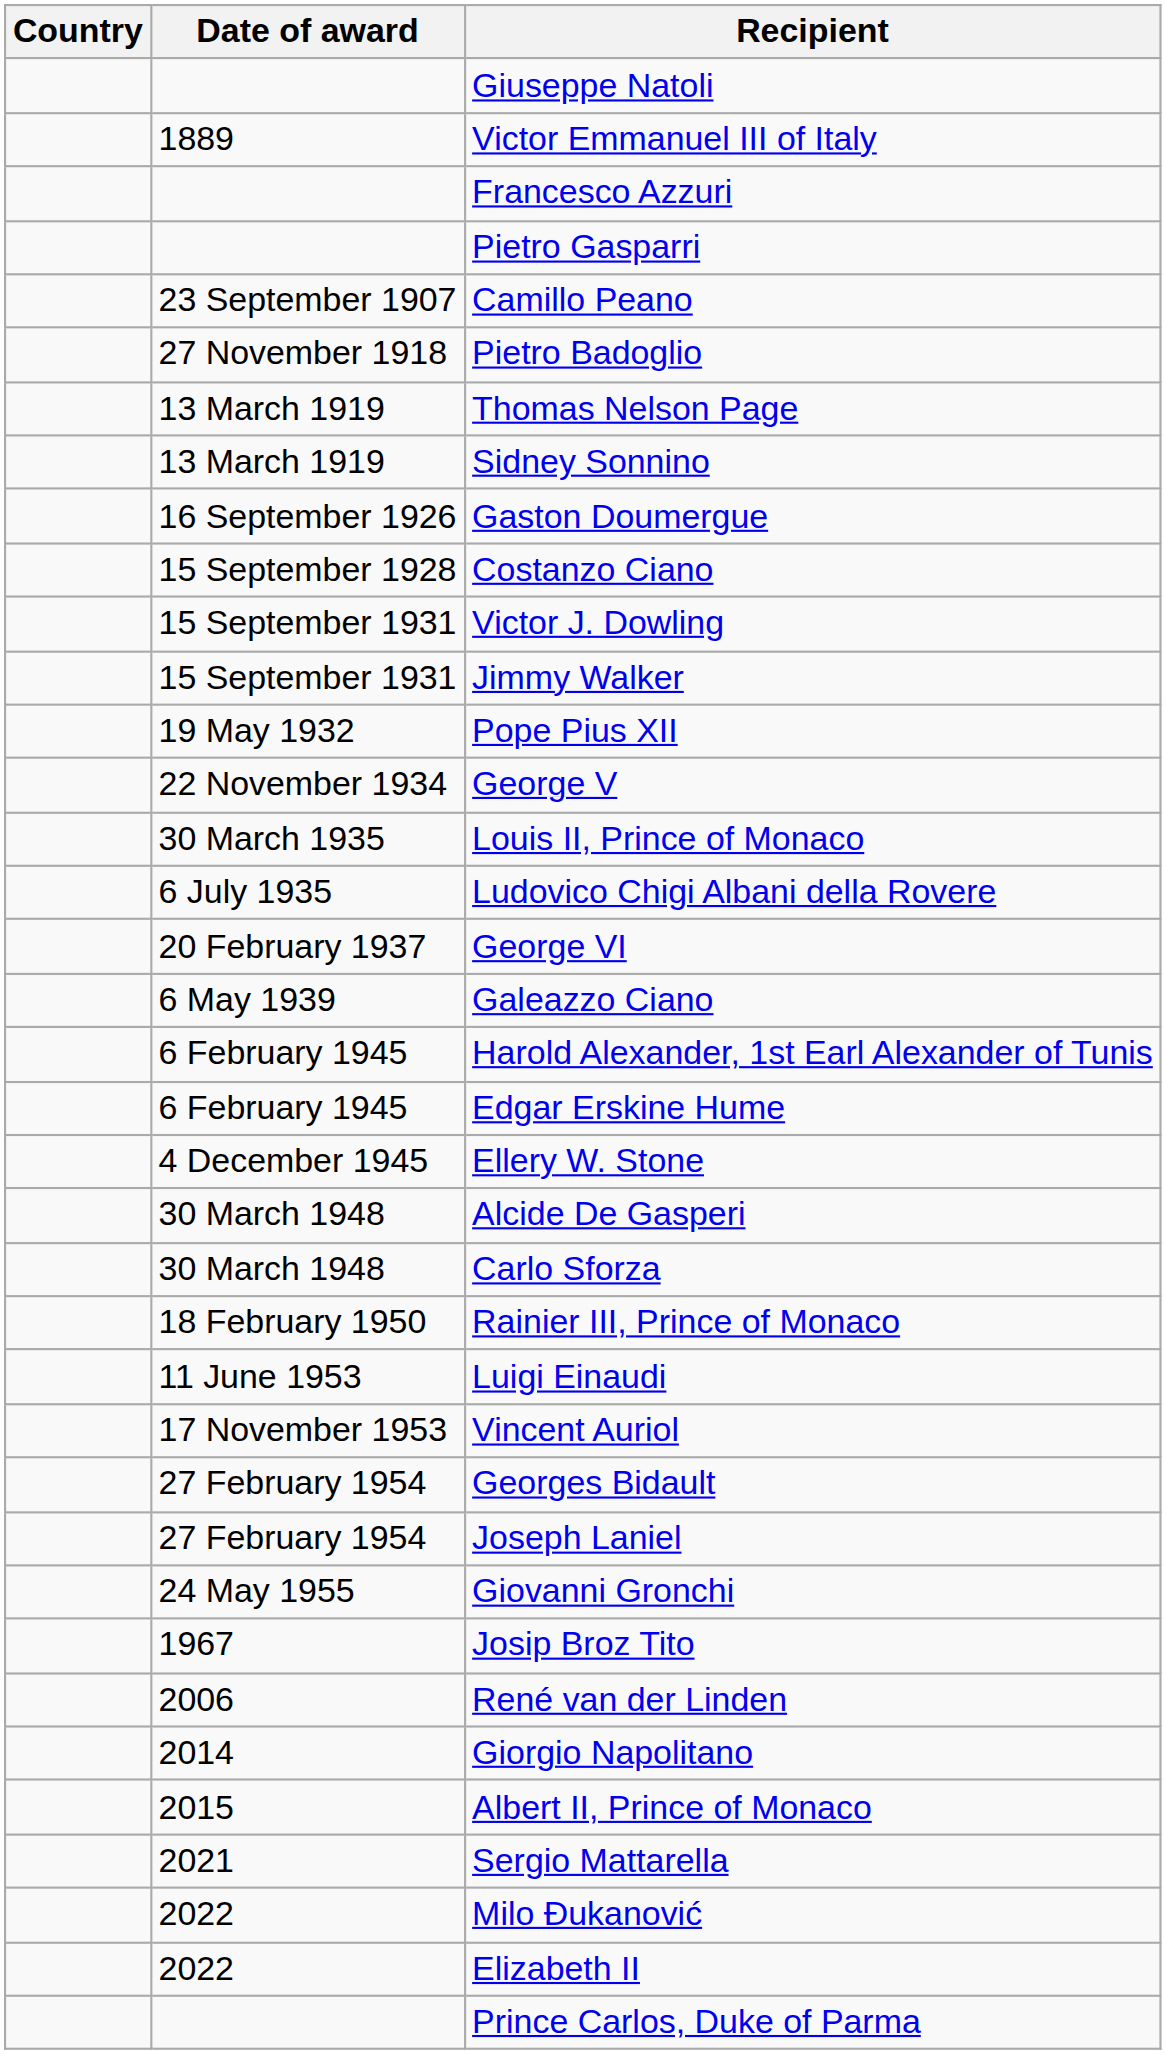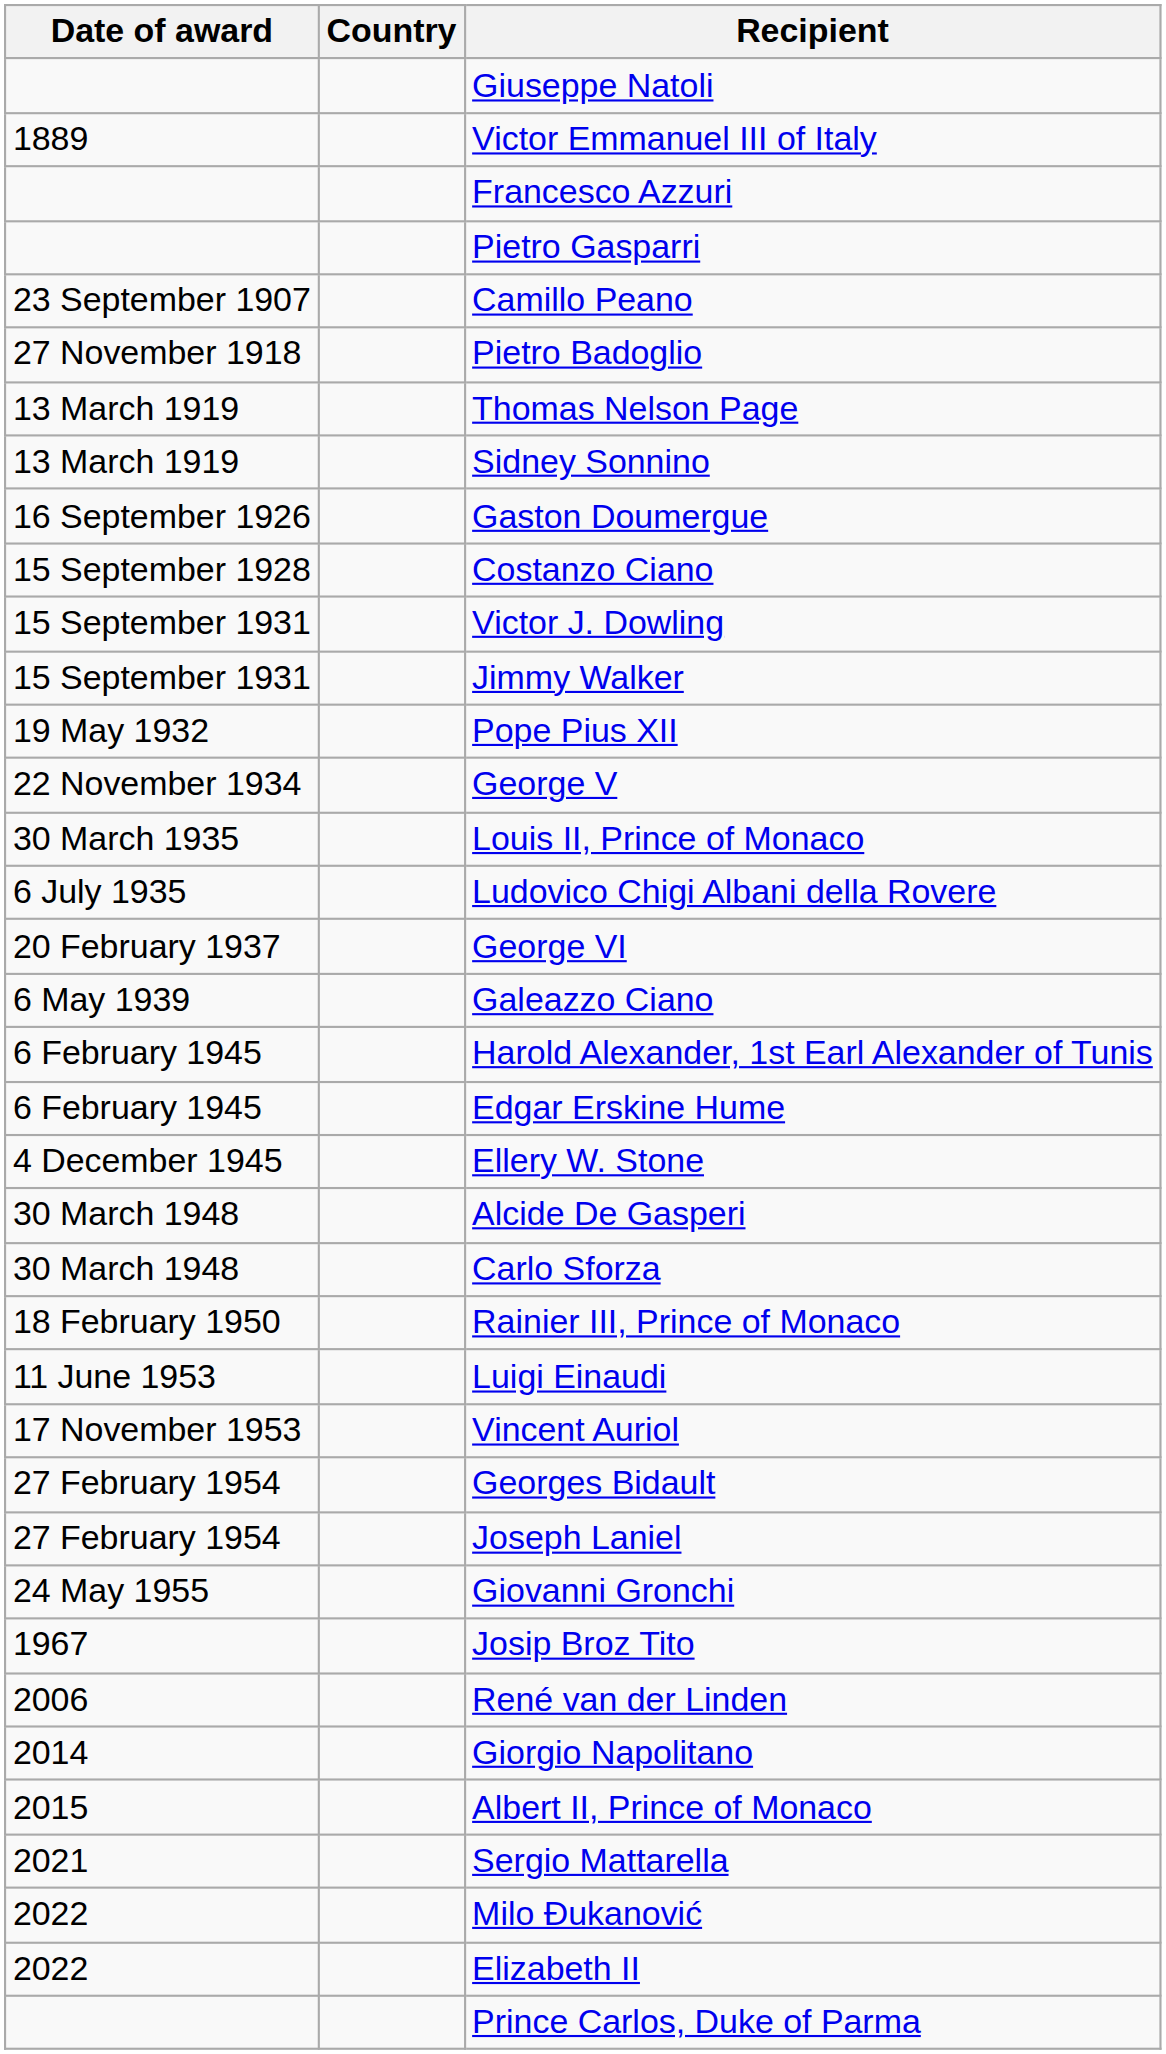 <table class="wikitable">
 <tr>
+<th>Date of award</th>
 <th>Country</th>
-<th>Date of award</th>
 <th>Recipient</th>
 </tr>
 <tr>
 <td></td>
 <td></td>
 <td><a href='#'>Giuseppe Natoli</a></td>
 </tr>
 <tr>
+<td>1889</td>
 <td></td>
-<td>1889</td>
 <td><a href='#'>Victor Emmanuel III of Italy</a></td>
 </tr>
 <tr>
 <td></td>
 <td></td>
 <td><a href='#'>Francesco Azzuri</a></td>
 </tr>
 <tr>
 <td></td>
 <td></td>
 <td><a href='#'>Pietro Gasparri</a></td>
 </tr>
 <tr>
+<td>23 September 1907</td>
 <td></td>
-<td>23 September 1907</td>
 <td><a href='#'>Camillo Peano</a></td>
 </tr>
 <tr>
+<td>27 November 1918</td>
 <td></td>
-<td>27 November 1918</td>
 <td><a href='#'>Pietro Badoglio</a></td>
 </tr>
 <tr>
+<td>13 March 1919</td>
 <td></td>
-<td>13 March 1919</td>
 <td><a href='#'>Thomas Nelson Page</a></td>
 </tr>
 <tr>
+<td>13 March 1919</td>
 <td></td>
-<td>13 March 1919</td>
 <td><a href='#'>Sidney Sonnino</a></td>
 </tr>
 <tr>
+<td>16 September 1926</td>
 <td></td>
-<td>16 September 1926</td>
 <td><a href='#'>Gaston Doumergue</a></td>
 </tr>
 <tr>
+<td>15 September 1928</td>
 <td></td>
-<td>15 September 1928</td>
 <td><a href='#'>Costanzo Ciano</a></td>
 </tr>
 <tr>
+<td>15 September 1931</td>
 <td></td>
-<td>15 September 1931</td>
 <td><a href='#'>Victor J. Dowling</a></td>
 </tr>
 <tr>
+<td>15 September 1931</td>
 <td></td>
-<td>15 September 1931</td>
 <td><a href='#'>Jimmy Walker</a></td>
 </tr>
 <tr>
+<td>19 May 1932</td>
 <td></td>
-<td>19 May 1932</td>
 <td><a href='#'>Pope Pius XII</a></td>
 </tr>
 <tr>
+<td>22 November 1934</td>
 <td></td>
-<td>22 November 1934</td>
 <td><a href='#'>George V</a></td>
 </tr>
 <tr>
+<td>30 March 1935</td>
 <td></td>
-<td>30 March 1935</td>
 <td><a href='#'>Louis II, Prince of Monaco</a></td>
 </tr>
 <tr>
+<td>6 July 1935</td>
 <td></td>
-<td>6 July 1935</td>
 <td><a href='#'>Ludovico Chigi Albani della Rovere</a></td>
 </tr>
 <tr>
+<td>20 February 1937</td>
 <td></td>
-<td>20 February 1937</td>
 <td><a href='#'>George VI</a></td>
 </tr>
 <tr>
+<td>6 May 1939</td>
 <td></td>
-<td>6 May 1939</td>
 <td><a href='#'>Galeazzo Ciano</a></td>
 </tr>
 <tr>
+<td>6 February 1945</td>
 <td></td>
-<td>6 February 1945</td>
 <td><a href='#'>Harold Alexander, 1st Earl Alexander of Tunis</a></td>
 </tr>
 <tr>
+<td>6 February 1945</td>
 <td></td>
-<td>6 February 1945</td>
 <td><a href='#'>Edgar Erskine Hume</a></td>
 </tr>
 <tr>
+<td>4 December 1945</td>
 <td></td>
-<td>4 December 1945</td>
 <td><a href='#'>Ellery W. Stone</a></td>
 </tr>
 <tr>
+<td>30 March 1948</td>
 <td></td>
-<td>30 March 1948</td>
 <td><a href='#'>Alcide De Gasperi</a></td>
 </tr>
 <tr>
+<td>30 March 1948</td>
 <td></td>
-<td>30 March 1948</td>
 <td><a href='#'>Carlo Sforza</a></td>
 </tr>
 <tr>
+<td>18 February 1950</td>
 <td></td>
-<td>18 February 1950</td>
 <td><a href='#'>Rainier III, Prince of Monaco</a></td>
 </tr>
 <tr>
+<td>11 June 1953</td>
 <td></td>
-<td>11 June 1953</td>
 <td><a href='#'>Luigi Einaudi</a></td>
 </tr>
 <tr>
+<td>17 November 1953</td>
 <td></td>
-<td>17 November 1953</td>
 <td><a href='#'>Vincent Auriol</a></td>
 </tr>
 <tr>
+<td>27 February 1954</td>
 <td></td>
-<td>27 February 1954</td>
 <td><a href='#'>Georges Bidault</a></td>
 </tr>
 <tr>
+<td>27 February 1954</td>
 <td></td>
-<td>27 February 1954</td>
 <td><a href='#'>Joseph Laniel</a></td>
 </tr>
 <tr>
+<td>24 May 1955</td>
 <td></td>
-<td>24 May 1955</td>
 <td><a href='#'>Giovanni Gronchi</a></td>
 </tr>
 <tr>
+<td>1967</td>
 <td></td>
-<td>1967</td>
 <td><a href='#'>Josip Broz Tito</a></td>
 </tr>
 <tr>
+<td>2006</td>
 <td></td>
-<td>2006</td>
 <td><a href='#'>René van der Linden</a></td>
 </tr>
 <tr>
+<td>2014</td>
 <td></td>
-<td>2014</td>
 <td><a href='#'>Giorgio Napolitano</a></td>
 </tr>
 <tr>
+<td>2015</td>
 <td></td>
-<td>2015</td>
 <td><a href='#'>Albert II, Prince of Monaco</a></td>
 </tr>
 <tr>
+<td>2021</td>
 <td></td>
-<td>2021</td>
 <td><a href='#'>Sergio Mattarella</a></td>
 </tr>
 <tr>
+<td>2022</td>
 <td></td>
-<td>2022</td>
 <td><a href='#'>Milo Đukanović</a></td>
 </tr>
 <tr>
+<td>2022</td>
 <td></td>
-<td>2022</td>
 <td><a href='#'>Elizabeth II</a></td>
 </tr>
 <tr>
 <td></td>
 <td></td>
 <td><a href='#'>Prince Carlos, Duke of Parma</a></td>
 </tr>
 </table>
